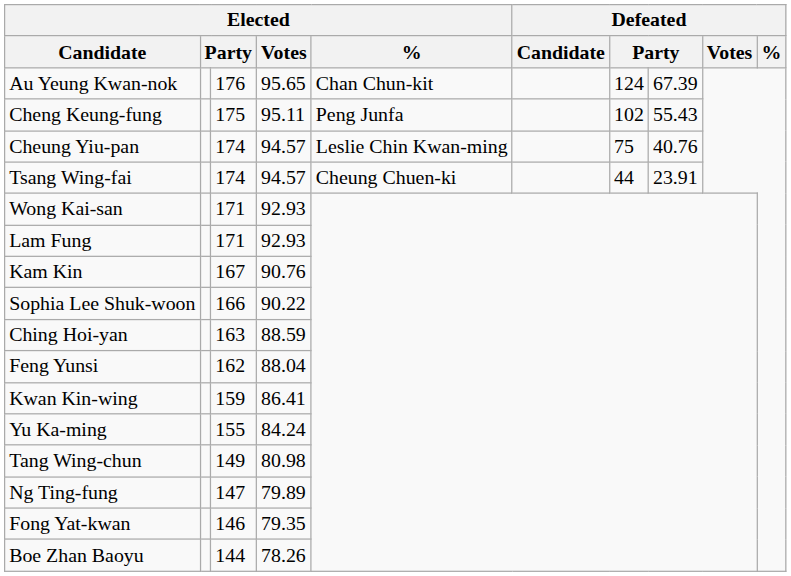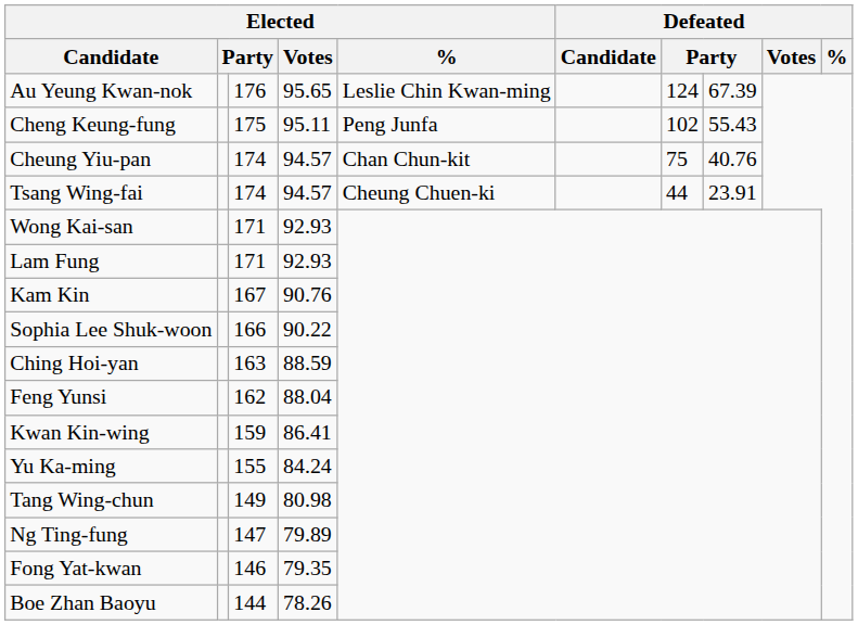 <table class="wikitable">
 <tr>
 <th colspan="5">Elected</th>
 <th colspan="5">Defeated</th>
 </tr>
 <tr>
 <th>Candidate</th>
 <th colspan="2">Party</th>
 <th>Votes</th>
 <th>%</th>
 <th>Candidate</th>
 <th colspan="2">Party</th>
 <th>Votes</th>
 <th>%</th>
 </tr>
 <tr>
 <td>Au Yeung Kwan-nok</td>
 <td></td>
 <td>176</td>
 <td>95.65</td>
-<td>Chan Chun-kit</td>
+<td>Leslie Chin Kwan-ming</td>
 <td></td>
 <td>124</td>
 <td>67.39</td>
 </tr>
 <tr>
 <td>Cheng Keung-fung</td>
 <td></td>
 <td>175</td>
 <td>95.11</td>
 <td>Peng Junfa</td>
 <td></td>
 <td>102</td>
 <td>55.43</td>
 </tr>
 <tr>
 <td>Cheung Yiu-pan</td>
 <td></td>
 <td>174</td>
 <td>94.57</td>
-<td>Leslie Chin Kwan-ming</td>
+<td>Chan Chun-kit</td>
 <td></td>
 <td>75</td>
 <td>40.76</td>
 </tr>
 <tr>
 <td>Tsang Wing-fai</td>
 <td></td>
 <td>174</td>
 <td>94.57</td>
 <td>Cheung Chuen-ki</td>
 <td></td>
 <td>44</td>
 <td>23.91</td>
 </tr>
 <tr>
 <td>Wong Kai-san</td>
 <td></td>
 <td>171</td>
 <td>92.93</td>
 <td colspan="5" rowspan="12"></td>
 </tr>
 <tr>
 <td>Lam Fung</td>
 <td></td>
 <td>171</td>
 <td>92.93</td>
 </tr>
 <tr>
 <td>Kam Kin</td>
 <td></td>
 <td>167</td>
 <td>90.76</td>
 </tr>
 <tr>
 <td>Sophia Lee Shuk-woon</td>
 <td></td>
 <td>166</td>
 <td>90.22</td>
 </tr>
 <tr>
 <td>Ching Hoi-yan</td>
 <td></td>
 <td>163</td>
 <td>88.59</td>
 </tr>
 <tr>
 <td>Feng Yunsi</td>
 <td></td>
 <td>162</td>
 <td>88.04</td>
 </tr>
 <tr>
 <td>Kwan Kin-wing</td>
 <td></td>
 <td>159</td>
 <td>86.41</td>
 </tr>
 <tr>
 <td>Yu Ka-ming</td>
 <td></td>
 <td>155</td>
 <td>84.24</td>
 </tr>
 <tr>
 <td>Tang Wing-chun</td>
 <td></td>
 <td>149</td>
 <td>80.98</td>
 </tr>
 <tr>
 <td>Ng Ting-fung</td>
 <td></td>
 <td>147</td>
 <td>79.89</td>
 </tr>
 <tr>
 <td>Fong Yat-kwan</td>
 <td></td>
 <td>146</td>
 <td>79.35</td>
 </tr>
 <tr>
 <td>Boe Zhan Baoyu</td>
 <td></td>
 <td>144</td>
 <td>78.26</td>
 </tr>
 </table>
